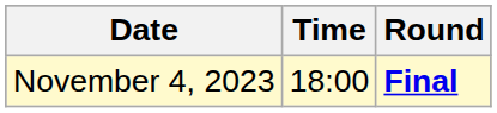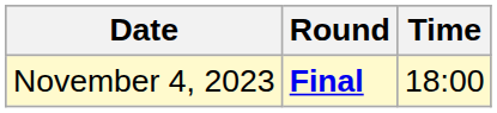 <table class="wikitable">
 <tr>
 <th>Date</th>
+<th>Round</th>
 <th>Time</th>
-<th>Round</th>
 </tr>
 <tr style=background:lemonchiffon>
 <td>November 4, 2023</td>
+<td><strong><a href='#'>Final</a></strong></td>
 <td>18:00</td>
-<td><strong><a href='#'>Final</a></strong></td>
 </tr>
 </table>
